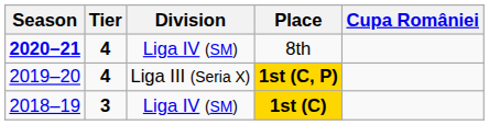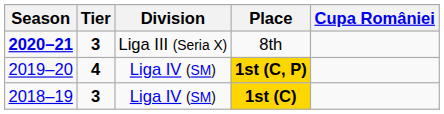 <table class="wikitable" style="text-align:center; font-size:90%">
 <tr>
 <th>Season</th>
 <th>Tier</th>
 <th>Division</th>
 <th>Place</th>
 <th><a href='#'>Cupa României</a></th>
 </tr>
 <tr>
 <td><strong><a href='#'>2020–21</a></strong></td>
-<td><strong>4</strong></td>
-<td><a href='#'>Liga IV</a> <small>(<a href='#'>SM</a>)</small></td>
+<td><strong>3</strong></td>
+<td>Liga III <small>(Seria X)</small></td>
 <td>8th</td>
 <td></td>
 </tr>
 <tr>
 <td><a href='#'>2019–20</a></td>
 <td><strong>4</strong></td>
-<td>Liga III <small>(Seria X)</small></td>
+<td><a href='#'>Liga IV</a> <small>(<a href='#'>SM</a>)</small></td>
 <td align=center bgcolor=gold><strong>1st (C, P)</strong></td>
 <td></td>
 </tr>
 <tr>
 <td><a href='#'>2018–19</a></td>
 <td><strong>3</strong></td>
 <td><a href='#'>Liga IV</a> <small>(<a href='#'>SM</a>)</small></td>
 <td align=center bgcolor=gold><strong>1st (C)</strong></td>
 <td></td>
 </tr>
 </table>
